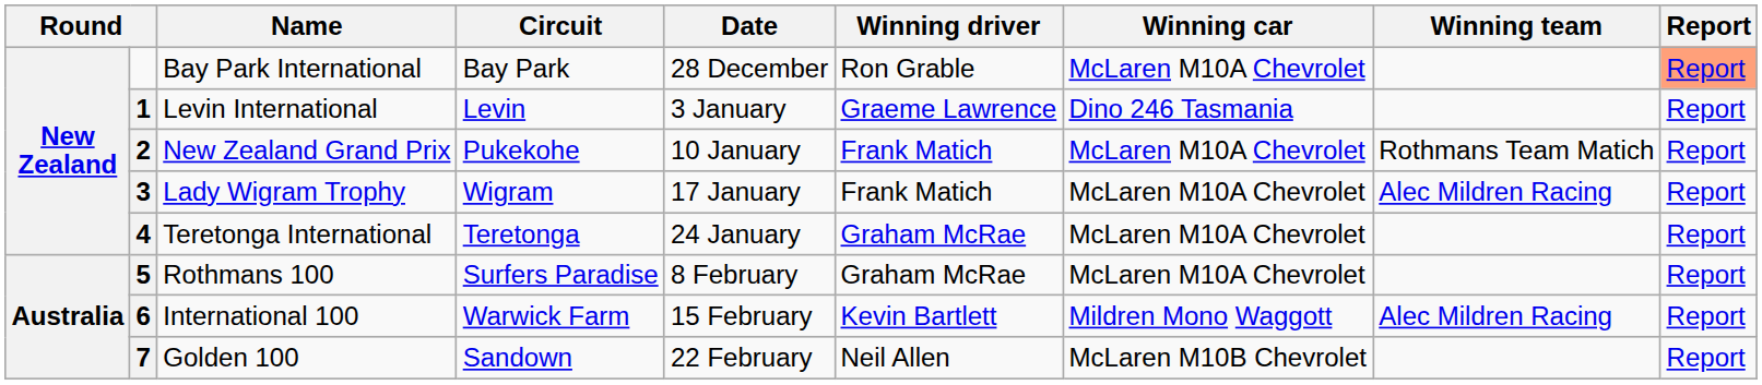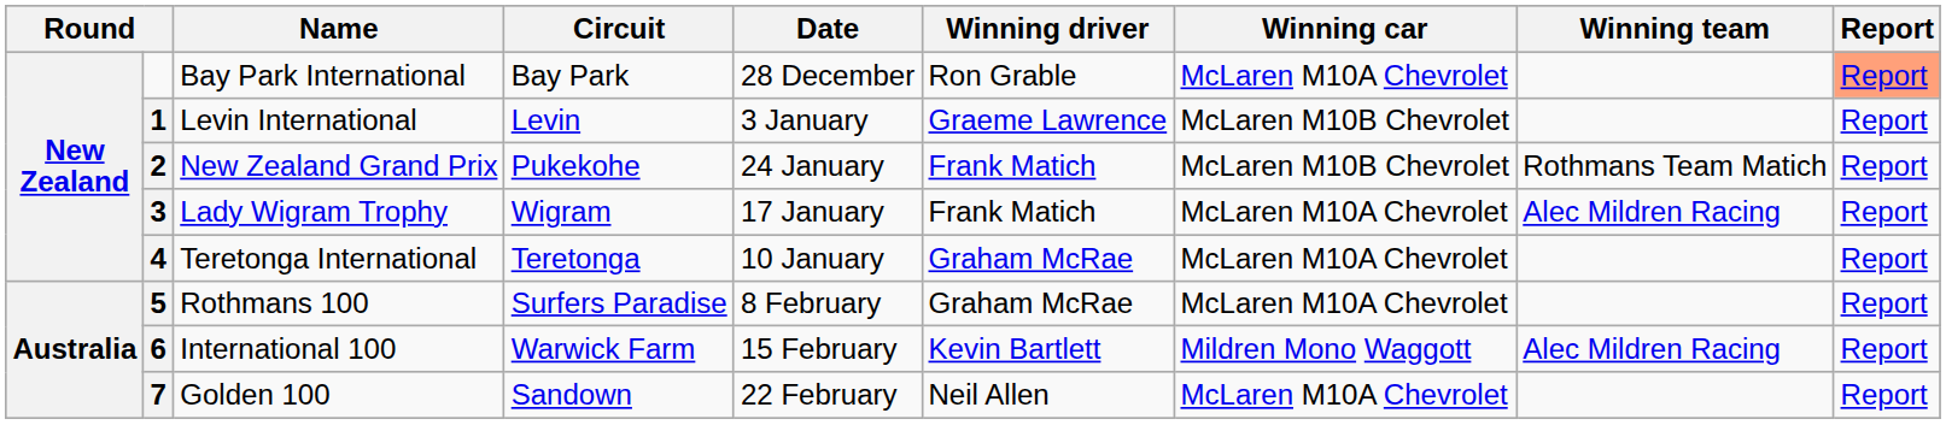 <table class="wikitable" style="font-size: 90%;">
 <tr>
 <th colspan=2>Round</th>
 <th>Name</th>
 <th>Circuit</th>
 <th>Date</th>
 <th>Winning driver</th>
 <th>Winning car</th>
 <th>Winning team</th>
 <th>Report</th>
 </tr>
 <tr>
 <th rowspan=5><a href='#'>New<br>Zealand</a></th>
 <td></td>
 <td>Bay Park International</td>
 <td>Bay Park</td>
 <td>28 December</td>
 <td> Ron Grable</td>
 <td><a href='#'>McLaren</a> M10A <a href='#'>Chevrolet</a></td>
 <td></td>
 <td style="background: lightsalmon;"><a href='#'>Report</a></td>
 </tr>
 <tr>
 <th>1</th>
 <td>Levin International</td>
 <td><a href='#'>Levin</a></td>
 <td>3 January</td>
 <td> <a href='#'>Graeme Lawrence</a></td>
-<td><a href='#'>Dino 246 Tasmania</a></td>
+<td>McLaren M10B Chevrolet</td>
 <td></td>
 <td><a href='#'>Report</a></td>
 </tr>
 <tr>
 <th>2</th>
 <td><a href='#'>New Zealand Grand Prix</a></td>
 <td><a href='#'>Pukekohe</a></td>
-<td>10 January</td>
+<td>24 January</td>
 <td> <a href='#'>Frank Matich</a></td>
-<td><a href='#'>McLaren</a> M10A <a href='#'>Chevrolet</a></td>
+<td>McLaren M10B Chevrolet</td>
 <td>Rothmans Team Matich</td>
 <td><a href='#'>Report</a></td>
 </tr>
 <tr>
 <th>3</th>
 <td><a href='#'>Lady Wigram Trophy</a></td>
 <td><a href='#'>Wigram</a></td>
 <td>17 January</td>
 <td> Frank Matich</td>
 <td>McLaren M10A Chevrolet</td>
 <td><a href='#'>Alec Mildren Racing</a></td>
 <td><a href='#'>Report</a></td>
 </tr>
 <tr>
 <th>4</th>
 <td>Teretonga International</td>
 <td><a href='#'>Teretonga</a></td>
-<td>24 January</td>
+<td>10 January</td>
 <td> <a href='#'>Graham McRae</a></td>
 <td>McLaren M10A Chevrolet</td>
 <td></td>
 <td><a href='#'>Report</a></td>
 </tr>
 <tr>
 <th rowspan=3>Australia</th>
 <th>5</th>
 <td>Rothmans 100</td>
 <td><a href='#'>Surfers Paradise</a></td>
 <td>8 February</td>
 <td> Graham McRae</td>
 <td>McLaren M10A Chevrolet</td>
 <td></td>
 <td><a href='#'>Report</a></td>
 </tr>
 <tr>
 <th>6</th>
 <td>International 100</td>
 <td><a href='#'>Warwick Farm</a></td>
 <td>15 February</td>
 <td> <a href='#'>Kevin Bartlett</a></td>
 <td><a href='#'>Mildren Mono</a> <a href='#'>Waggott</a></td>
 <td><a href='#'>Alec Mildren Racing</a></td>
 <td><a href='#'>Report</a></td>
 </tr>
 <tr>
 <th>7</th>
 <td>Golden 100</td>
 <td><a href='#'>Sandown</a></td>
 <td>22 February</td>
 <td> Neil Allen</td>
-<td>McLaren M10B Chevrolet</td>
+<td><a href='#'>McLaren</a> M10A <a href='#'>Chevrolet</a></td>
 <td></td>
 <td><a href='#'>Report</a></td>
 </tr>
 </table>
